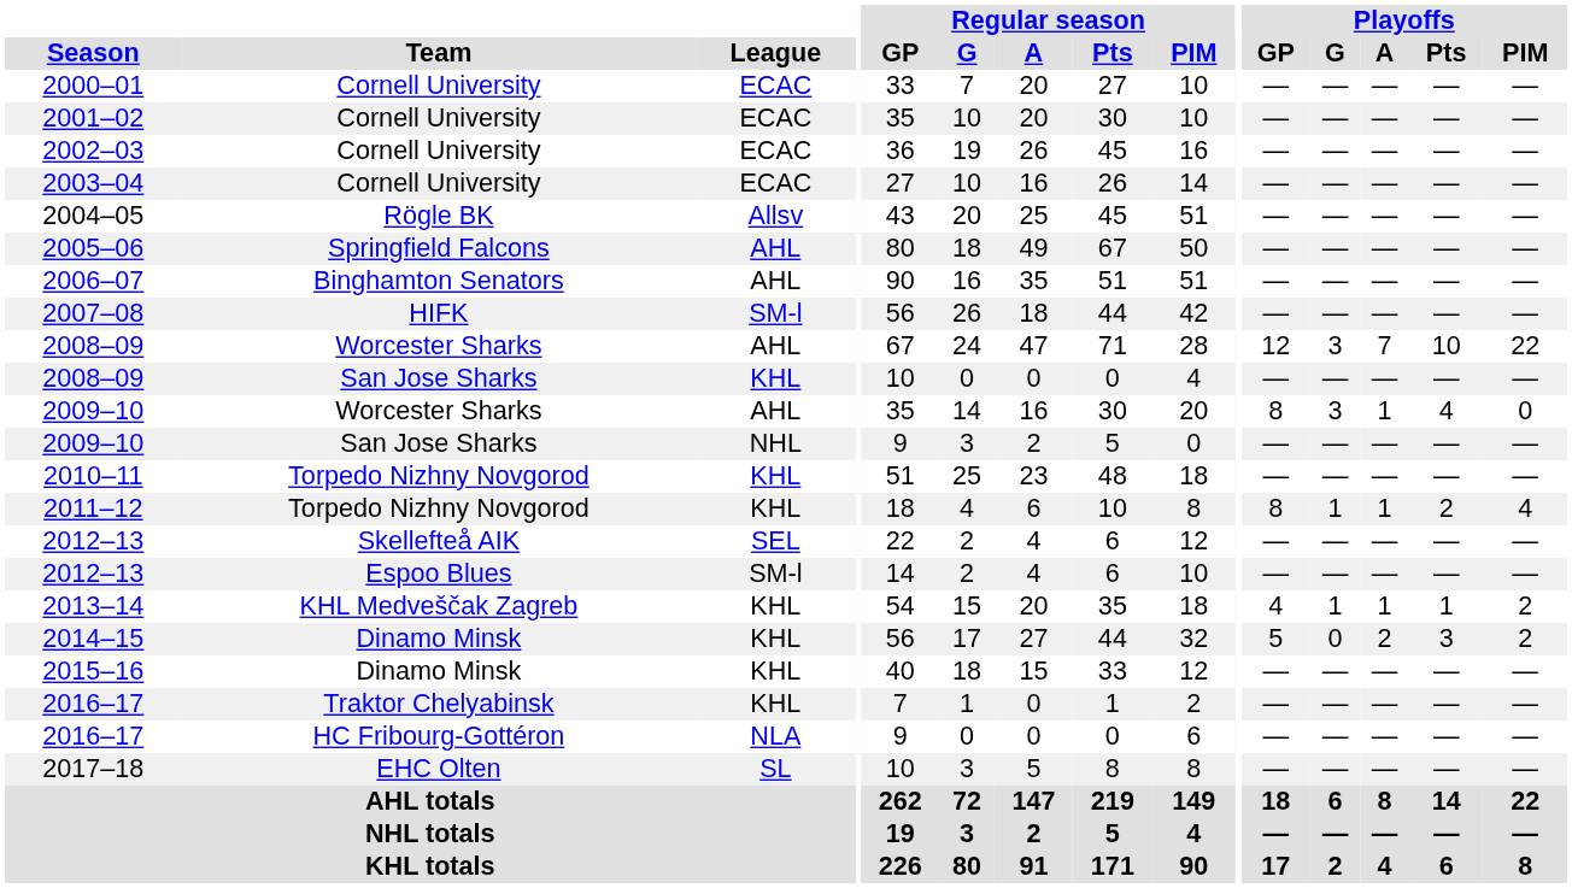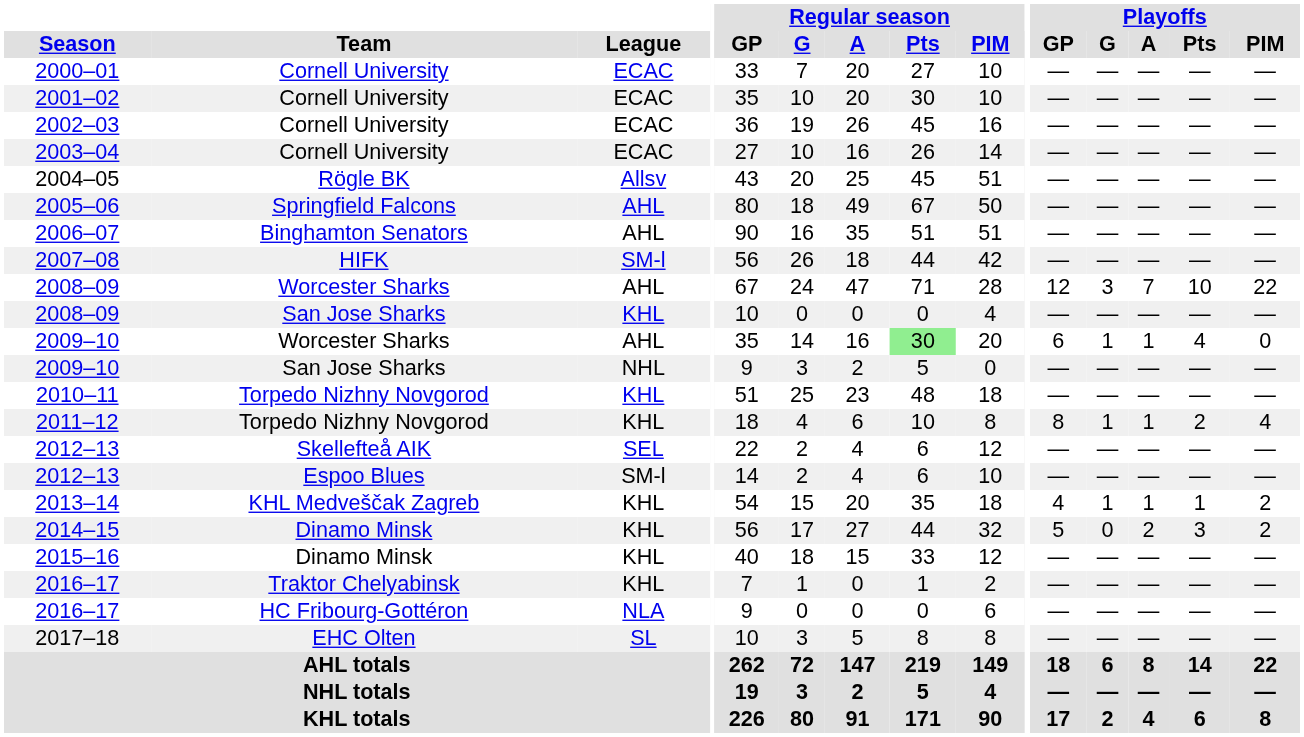 <table border="0" cellpadding="1" cellspacing="0" style="text-align:center; width:60em">
 <tr bgcolor="#e0e0e0">
 <th colspan="3" bgcolor="#ffffff"></th>
 <th rowspan="99" bgcolor="#ffffff"></th>
 <th colspan="5"><a href='#'>Regular season</a></th>
 <th rowspan="99" bgcolor="#ffffff"></th>
 <th colspan="5"><a href='#'>Playoffs</a></th>
 </tr>
 <tr bgcolor="#e0e0e0">
 <th><a href='#'>Season</a></th>
 <th>Team</th>
 <th>League</th>
 <th>GP</th>
 <th><a href='#'>G</a></th>
 <th><a href='#'>A</a></th>
 <th><a href='#'>Pts</a></th>
 <th><a href='#'>PIM</a></th>
 <th>GP</th>
 <th>G</th>
 <th>A</th>
 <th>Pts</th>
 <th>PIM</th>
 </tr>
 <tr>
 <td><a href='#'>2000–01</a></td>
 <td><a href='#'>Cornell University</a></td>
 <td><a href='#'>ECAC</a></td>
 <td>33</td>
 <td>7</td>
 <td>20</td>
 <td>27</td>
 <td>10</td>
 <td>—</td>
 <td>—</td>
 <td>—</td>
 <td>—</td>
 <td>—</td>
 </tr>
 <tr style="background:#f0f0f0;">
 <td><a href='#'>2001–02</a></td>
 <td>Cornell University</td>
 <td>ECAC</td>
 <td>35</td>
 <td>10</td>
 <td>20</td>
 <td>30</td>
 <td>10</td>
 <td>—</td>
 <td>—</td>
 <td>—</td>
 <td>—</td>
 <td>—</td>
 </tr>
 <tr>
 <td><a href='#'>2002–03</a></td>
 <td>Cornell University</td>
 <td>ECAC</td>
 <td>36</td>
 <td>19</td>
 <td>26</td>
 <td>45</td>
 <td>16</td>
 <td>—</td>
 <td>—</td>
 <td>—</td>
 <td>—</td>
 <td>—</td>
 </tr>
 <tr style="background:#f0f0f0;">
 <td><a href='#'>2003–04</a></td>
 <td>Cornell University</td>
 <td>ECAC</td>
 <td>27</td>
 <td>10</td>
 <td>16</td>
 <td>26</td>
 <td>14</td>
 <td>—</td>
 <td>—</td>
 <td>—</td>
 <td>—</td>
 <td>—</td>
 </tr>
 <tr>
 <td>2004–05</td>
 <td><a href='#'>Rögle BK</a></td>
 <td><a href='#'>Allsv</a></td>
 <td>43</td>
 <td>20</td>
 <td>25</td>
 <td>45</td>
 <td>51</td>
 <td>—</td>
 <td>—</td>
 <td>—</td>
 <td>—</td>
 <td>—</td>
 </tr>
 <tr style="background:#f0f0f0;">
 <td><a href='#'>2005–06</a></td>
 <td><a href='#'>Springfield Falcons</a></td>
 <td><a href='#'>AHL</a></td>
 <td>80</td>
 <td>18</td>
 <td>49</td>
 <td>67</td>
 <td>50</td>
 <td>—</td>
 <td>—</td>
 <td>—</td>
 <td>—</td>
 <td>—</td>
 </tr>
 <tr>
 <td><a href='#'>2006–07</a></td>
 <td><a href='#'>Binghamton Senators</a></td>
 <td>AHL</td>
 <td>90</td>
 <td>16</td>
 <td>35</td>
 <td>51</td>
 <td>51</td>
 <td>—</td>
 <td>—</td>
 <td>—</td>
 <td>—</td>
 <td>—</td>
 </tr>
 <tr style="background:#f0f0f0;">
 <td><a href='#'>2007–08</a></td>
 <td><a href='#'>HIFK</a></td>
 <td><a href='#'>SM-l</a></td>
 <td>56</td>
 <td>26</td>
 <td>18</td>
 <td>44</td>
 <td>42</td>
 <td>—</td>
 <td>—</td>
 <td>—</td>
 <td>—</td>
 <td>—</td>
 </tr>
 <tr>
 <td><a href='#'>2008–09</a></td>
 <td><a href='#'>Worcester Sharks</a></td>
 <td>AHL</td>
 <td>67</td>
 <td>24</td>
 <td>47</td>
 <td>71</td>
 <td>28</td>
 <td>12</td>
 <td>3</td>
 <td>7</td>
 <td>10</td>
 <td>22</td>
 </tr>
 <tr style="background:#f0f0f0;">
 <td><a href='#'>2008–09</a></td>
 <td><a href='#'>San Jose Sharks</a></td>
 <td><a href='#'>KHL</a></td>
 <td>10</td>
 <td>0</td>
 <td>0</td>
 <td>0</td>
 <td>4</td>
 <td>—</td>
 <td>—</td>
 <td>—</td>
 <td>—</td>
 <td>—</td>
 </tr>
 <tr>
 <td><a href='#'>2009–10</a></td>
 <td>Worcester Sharks</td>
 <td>AHL</td>
 <td>35</td>
 <td>14</td>
 <td>16</td>
-<td>30</td>
+<td style="background: lightgreen;">30</td>
 <td>20</td>
-<td>8</td>
-<td>3</td>
+<td>6</td>
+<td>1</td>
 <td>1</td>
 <td>4</td>
 <td>0</td>
 </tr>
 <tr style="background:#f0f0f0;">
 <td><a href='#'>2009–10</a></td>
 <td>San Jose Sharks</td>
 <td>NHL</td>
 <td>9</td>
 <td>3</td>
 <td>2</td>
 <td>5</td>
 <td>0</td>
 <td>—</td>
 <td>—</td>
 <td>—</td>
 <td>—</td>
 <td>—</td>
 </tr>
 <tr>
 <td><a href='#'>2010–11</a></td>
 <td><a href='#'>Torpedo Nizhny Novgorod</a></td>
 <td><a href='#'>KHL</a></td>
 <td>51</td>
 <td>25</td>
 <td>23</td>
 <td>48</td>
 <td>18</td>
 <td>—</td>
 <td>—</td>
 <td>—</td>
 <td>—</td>
 <td>—</td>
 </tr>
 <tr style="background:#f0f0f0;">
 <td><a href='#'>2011–12</a></td>
 <td>Torpedo Nizhny Novgorod</td>
 <td>KHL</td>
 <td>18</td>
 <td>4</td>
 <td>6</td>
 <td>10</td>
 <td>8</td>
 <td>8</td>
 <td>1</td>
 <td>1</td>
 <td>2</td>
 <td>4</td>
 </tr>
 <tr>
 <td><a href='#'>2012–13</a></td>
 <td><a href='#'>Skellefteå AIK</a></td>
 <td><a href='#'>SEL</a></td>
 <td>22</td>
 <td>2</td>
 <td>4</td>
 <td>6</td>
 <td>12</td>
 <td>—</td>
 <td>—</td>
 <td>—</td>
 <td>—</td>
 <td>—</td>
 </tr>
 <tr style="background:#f0f0f0;">
 <td><a href='#'>2012–13</a></td>
 <td><a href='#'>Espoo Blues</a></td>
 <td>SM-l</td>
 <td>14</td>
 <td>2</td>
 <td>4</td>
 <td>6</td>
 <td>10</td>
 <td>—</td>
 <td>—</td>
 <td>—</td>
 <td>—</td>
 <td>—</td>
 </tr>
 <tr>
 <td><a href='#'>2013–14</a></td>
 <td><a href='#'>KHL Medveščak Zagreb</a></td>
 <td>KHL</td>
 <td>54</td>
 <td>15</td>
 <td>20</td>
 <td>35</td>
 <td>18</td>
 <td>4</td>
 <td>1</td>
 <td>1</td>
 <td>1</td>
 <td>2</td>
 </tr>
 <tr style="background:#f0f0f0;">
 <td><a href='#'>2014–15</a></td>
 <td><a href='#'>Dinamo Minsk</a></td>
 <td>KHL</td>
 <td>56</td>
 <td>17</td>
 <td>27</td>
 <td>44</td>
 <td>32</td>
 <td>5</td>
 <td>0</td>
 <td>2</td>
 <td>3</td>
 <td>2</td>
 </tr>
 <tr>
 <td><a href='#'>2015–16</a></td>
 <td>Dinamo Minsk</td>
 <td>KHL</td>
 <td>40</td>
 <td>18</td>
 <td>15</td>
 <td>33</td>
 <td>12</td>
 <td>—</td>
 <td>—</td>
 <td>—</td>
 <td>—</td>
 <td>—</td>
 </tr>
 <tr style="background:#f0f0f0;">
 <td><a href='#'>2016–17</a></td>
 <td><a href='#'>Traktor Chelyabinsk</a></td>
 <td>KHL</td>
 <td>7</td>
 <td>1</td>
 <td>0</td>
 <td>1</td>
 <td>2</td>
 <td>—</td>
 <td>—</td>
 <td>—</td>
 <td>—</td>
 <td>—</td>
 </tr>
 <tr>
 <td><a href='#'>2016–17</a></td>
 <td><a href='#'>HC Fribourg-Gottéron</a></td>
 <td><a href='#'>NLA</a></td>
 <td>9</td>
 <td>0</td>
 <td>0</td>
 <td>0</td>
 <td>6</td>
 <td>—</td>
 <td>—</td>
 <td>—</td>
 <td>—</td>
 <td>—</td>
 </tr>
 <tr style="background:#f0f0f0;">
 <td>2017–18</td>
 <td><a href='#'>EHC Olten</a></td>
 <td><a href='#'>SL</a></td>
 <td>10</td>
 <td>3</td>
 <td>5</td>
 <td>8</td>
 <td>8</td>
 <td>—</td>
 <td>—</td>
 <td>—</td>
 <td>—</td>
 <td>—</td>
 </tr>
 <tr style="background:#e0e0e0;">
 <th colspan="3">AHL totals</th>
 <th>262</th>
 <th>72</th>
 <th>147</th>
 <th>219</th>
 <th>149</th>
 <th>18</th>
 <th>6</th>
 <th>8</th>
 <th>14</th>
 <th>22</th>
 </tr>
 <tr style="background:#e0e0e0;">
 <th colspan="3">NHL totals</th>
 <th>19</th>
 <th>3</th>
 <th>2</th>
 <th>5</th>
 <th>4</th>
 <th>—</th>
 <th>—</th>
 <th>—</th>
 <th>—</th>
 <th>—</th>
 </tr>
 <tr style="background:#e0e0e0;">
 <th colspan="3">KHL totals</th>
 <th>226</th>
 <th>80</th>
 <th>91</th>
 <th>171</th>
 <th>90</th>
 <th>17</th>
 <th>2</th>
 <th>4</th>
 <th>6</th>
 <th>8</th>
 </tr>
 </table>
